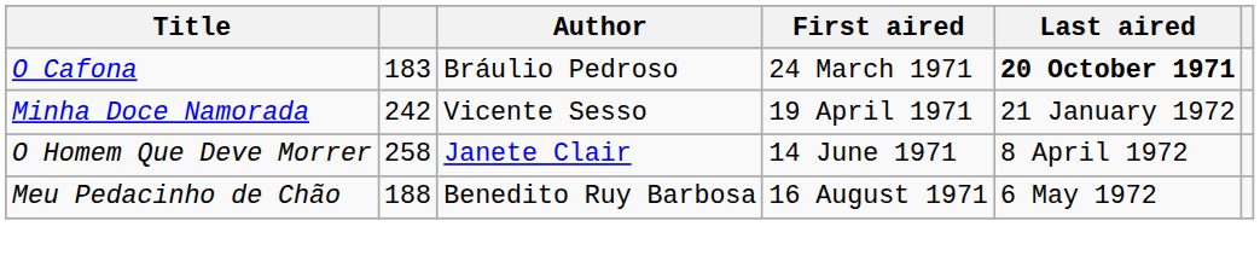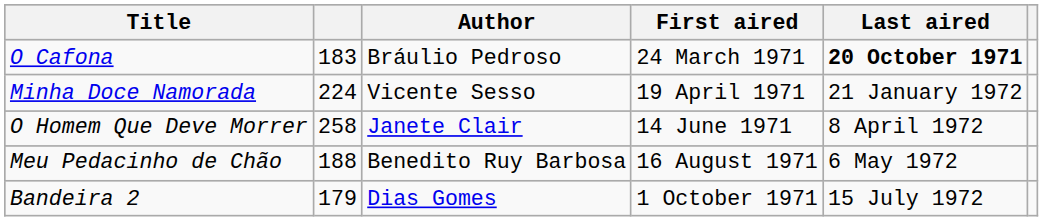 <table class="wikitable sortable">
 <tr>
 <th>Title</th>
 <th></th>
 <th>Author</th>
 <th>First aired</th>
 <th>Last aired</th>
 <th></th>
 </tr>
 <tr>
 <td><em><a href='#'>O Cafona</a></em></td>
 <td>183</td>
 <td>Bráulio Pedroso</td>
 <td>24 March 1971</td>
 <td><strong>20 October 1971</strong></td>
 <td></td>
 </tr>
 <tr>
 <td><em><a href='#'>Minha Doce Namorada</a></em></td>
-<td>242</td>
+<td>224</td>
 <td>Vicente Sesso</td>
 <td>19 April 1971</td>
 <td>21 January 1972</td>
 <td></td>
 </tr>
 <tr>
 <td><em>O Homem Que Deve Morrer</em></td>
 <td>258</td>
 <td><a href='#'>Janete Clair</a></td>
 <td>14 June 1971</td>
 <td>8 April 1972</td>
 <td></td>
 </tr>
 <tr>
 <td><em>Meu Pedacinho de Chão</em></td>
 <td>188</td>
 <td>Benedito Ruy Barbosa</td>
 <td>16 August 1971</td>
 <td>6 May 1972</td>
 <td></td>
 </tr>
+<tr>
+<td><em>Bandeira 2</em></td>
+<td>179</td>
+<td><a href='#'>Dias Gomes</a></td>
+<td>1 October 1971</td>
+<td>15 July 1972</td>
+<td></td>
+</tr>
 </table>
